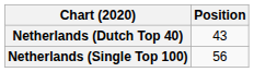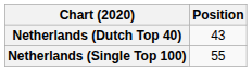 <table class="wikitable sortable plainrowheaders" style="text-align:center">
 <tr>
 <th scope="col">Chart (2020)</th>
 <th scope="col">Position</th>
 </tr>
 <tr>
 <th scope="row">Netherlands (Dutch Top 40)</th>
 <td>43</td>
 </tr>
 <tr>
 <th scope="row">Netherlands (Single Top 100)</th>
-<td>56</td>
+<td>55</td>
 </tr>
 </table>
